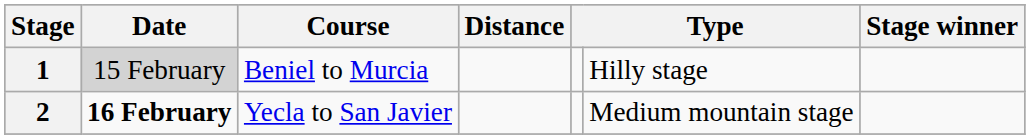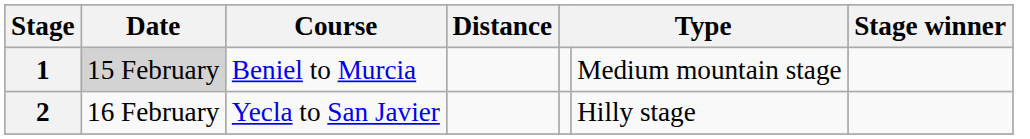 <table class="wikitable">
 <tr>
 <th scope="col">Stage</th>
 <th scope="col">Date</th>
 <th scope="col">Course</th>
 <th scope="col">Distance</th>
 <th scope="col" colspan="2">Type</th>
 <th scope="col">Stage winner</th>
 </tr>
 <tr>
 <th scope="row" style="text-align:center;">1</th>
 <td style="background: lightgrey; text-align:center;">15 February</td>
 <td><a href='#'>Beniel</a> to <a href='#'>Murcia</a></td>
 <td style="text-align:center;"></td>
 <td></td>
-<td>Hilly stage</td>
+<td>Medium mountain stage</td>
 <td></td>
 </tr>
 <tr>
 <th scope="row" style="text-align:center;">2</th>
-<td style="text-align:center;"><strong>16 February</strong></td>
+<td style="text-align:center;">16 February</td>
 <td><a href='#'>Yecla</a> to <a href='#'>San Javier</a></td>
 <td style="text-align:center;"></td>
 <td></td>
-<td>Medium mountain stage</td>
+<td>Hilly stage</td>
 <td></td>
 </tr>
 </table>
